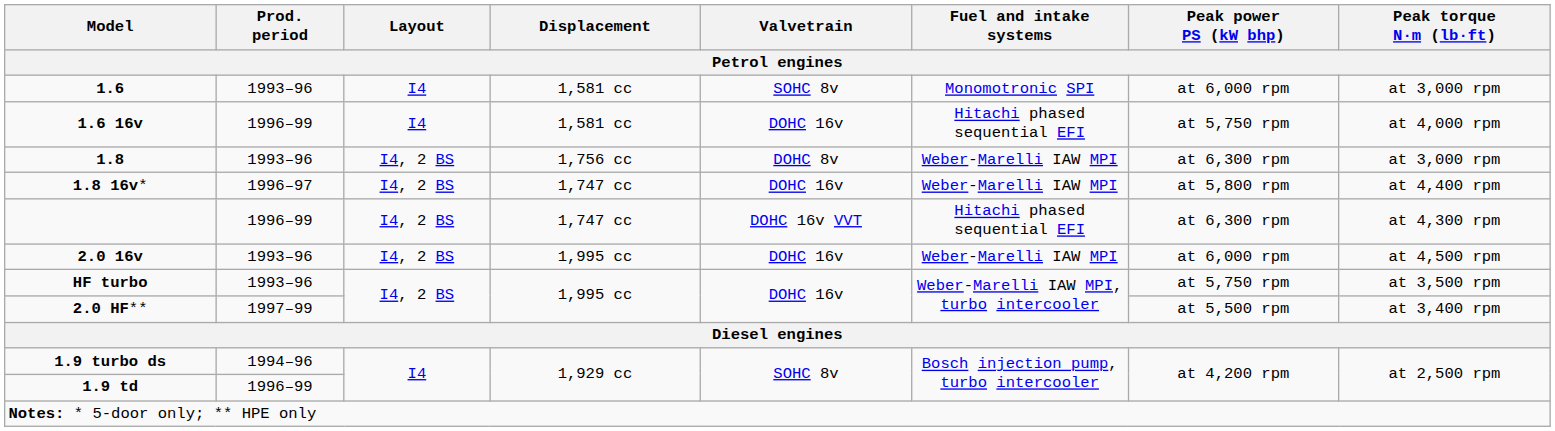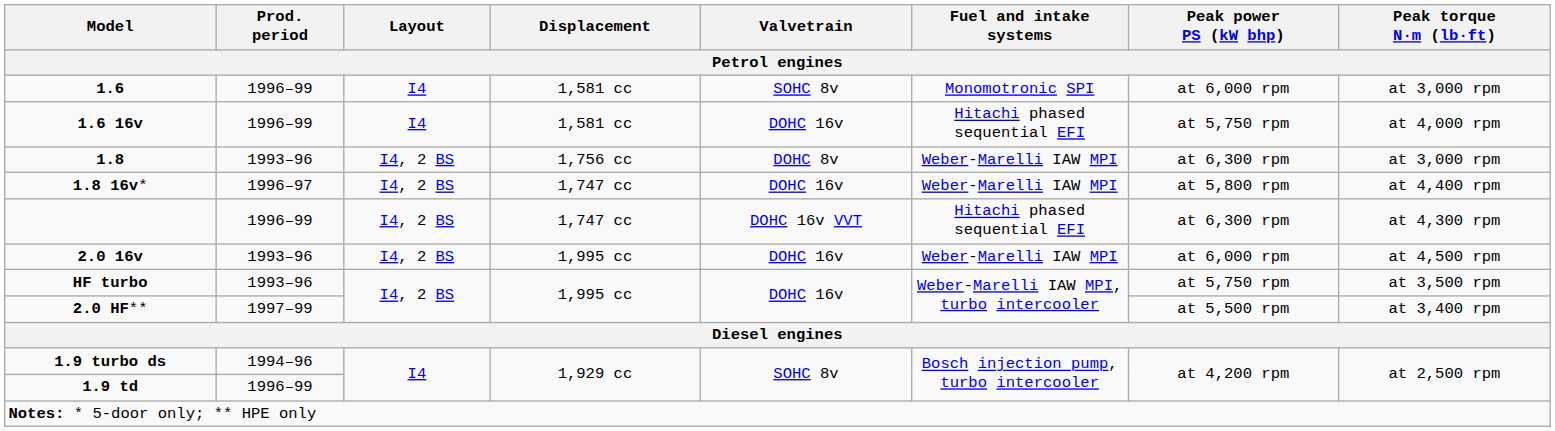 <table class="wikitable" style="text-align:center; font-size:90%; width:92%">
 <tr>
 <th>Model</th>
 <th>Prod.<br>period</th>
 <th>Layout</th>
 <th>Displacement</th>
 <th>Valvetrain</th>
 <th width=14%>Fuel and intake systems</th>
 <th>Peak power<br><a href='#'>PS</a> (<a href='#'>kW</a> <a href='#'>bhp</a>)</th>
 <th>Peak torque<br><a href='#'>N·m</a> (<a href='#'>lb·ft</a>)</th>
 </tr>
 <tr>
 <th colspan=9>Petrol engines</th>
 </tr>
 <tr>
 <td><strong>1.6</strong></td>
-<td>1993–96</td>
+<td>1996–99</td>
 <td><a href='#'>I4</a></td>
 <td>1,581 cc</td>
 <td><a href='#'>SOHC</a> 8v</td>
 <td><a href='#'>Monomotronic</a> <a href='#'>SPI</a></td>
 <td> at 6,000 rpm</td>
 <td> at 3,000 rpm</td>
 </tr>
 <tr>
 <td><strong>1.6 16v</strong></td>
 <td>1996–99</td>
 <td><a href='#'>I4</a></td>
 <td>1,581 cc</td>
 <td><a href='#'>DOHC</a> 16v</td>
 <td><a href='#'>Hitachi</a> phased sequential <a href='#'>EFI</a></td>
 <td> at 5,750 rpm</td>
 <td> at 4,000 rpm</td>
 </tr>
 <tr>
 <td><strong>1.8</strong></td>
 <td>1993–96</td>
 <td><a href='#'>I4</a>, 2 <a href='#'>BS</a></td>
 <td>1,756 cc</td>
 <td><a href='#'>DOHC</a> 8v</td>
 <td><a href='#'>Weber</a>-<a href='#'>Marelli</a> IAW <a href='#'>MPI</a></td>
 <td> at 6,300 rpm</td>
 <td> at 3,000 rpm</td>
 </tr>
 <tr>
 <td><strong>1.8 16v</strong>*</td>
 <td>1996–97</td>
 <td><a href='#'>I4</a>, 2 <a href='#'>BS</a></td>
 <td>1,747 cc</td>
 <td><a href='#'>DOHC</a> 16v</td>
 <td><a href='#'>Weber</a>-<a href='#'>Marelli</a> IAW <a href='#'>MPI</a></td>
 <td> at 5,800 rpm</td>
 <td> at 4,400 rpm</td>
 </tr>
 <tr>
 <td><strong></strong></td>
 <td>1996–99</td>
 <td><a href='#'>I4</a>, 2 <a href='#'>BS</a></td>
 <td>1,747 cc</td>
 <td><a href='#'>DOHC</a> 16v <a href='#'>VVT</a></td>
 <td><a href='#'>Hitachi</a> phased sequential <a href='#'>EFI</a></td>
 <td> at 6,300 rpm</td>
 <td> at 4,300 rpm</td>
 </tr>
 <tr>
 <td><strong>2.0 16v</strong></td>
 <td>1993–96</td>
 <td><a href='#'>I4</a>, 2 <a href='#'>BS</a></td>
 <td>1,995 cc</td>
 <td><a href='#'>DOHC</a> 16v</td>
 <td><a href='#'>Weber</a>-<a href='#'>Marelli</a> IAW <a href='#'>MPI</a></td>
 <td> at 6,000 rpm</td>
 <td> at 4,500 rpm</td>
 </tr>
 <tr>
 <td><strong>HF turbo</strong></td>
 <td>1993–96</td>
 <td rowspan=2><a href='#'>I4</a>, 2 <a href='#'>BS</a></td>
 <td rowspan=2>1,995 cc</td>
 <td rowspan=2><a href='#'>DOHC</a> 16v</td>
 <td rowspan=2><a href='#'>Weber</a>-<a href='#'>Marelli</a> IAW <a href='#'>MPI</a>, <a href='#'>turbo</a> <a href='#'>intercooler</a></td>
 <td> at 5,750 rpm</td>
 <td> at 3,500 rpm</td>
 </tr>
 <tr>
 <td><strong>2.0 HF</strong>**</td>
 <td>1997–99</td>
 <td> at 5,500 rpm</td>
 <td> at 3,400 rpm</td>
 </tr>
 <tr>
 <th colspan=9>Diesel engines</th>
 </tr>
 <tr>
 <td><strong>1.9 turbo ds</strong></td>
 <td>1994–96</td>
 <td rowspan=2><a href='#'>I4</a></td>
 <td rowspan=2>1,929 cc</td>
 <td rowspan=2><a href='#'>SOHC</a> 8v</td>
 <td rowspan=2><a href='#'>Bosch</a> <a href='#'>injection pump</a>, <a href='#'>turbo</a> <a href='#'>intercooler</a></td>
 <td rowspan=2> at 4,200 rpm</td>
 <td rowspan=2> at 2,500 rpm</td>
 </tr>
 <tr>
 <td><strong>1.9 td</strong></td>
 <td>1996–99</td>
 </tr>
 <tr>
 <td colspan=9 style="text-align:left;"><strong>Notes:</strong> * 5-door only; ** HPE only</td>
 </tr>
 </table>
